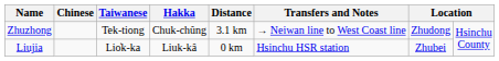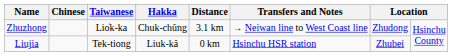 <table class=wikitable style="text-align:center">
 <tr>
 <th>Name</th>
 <th>Chinese</th>
 <th><a href='#'>Taiwanese</a></th>
 <th><a href='#'>Hakka</a></th>
 <th>Distance</th>
 <th>Transfers and Notes</th>
 <th colspan=2>Location</th>
 </tr>
 <tr>
 <td><a href='#'>Zhuzhong</a></td>
 <td></td>
-<td>Tek-tiong</td>
+<td>Lio̍k-ka</td>
 <td>Chuk-chûng</td>
 <td>3.1 km</td>
 <td align=left>→  <a href='#'>Neiwan line</a> to <a href='#'>West Coast line</a></td>
 <td><a href='#'>Zhudong</a></td>
 <td rowspan=2><a href='#'>Hsinchu<br>County</a></td>
 </tr>
 <tr>
 <td><a href='#'>Liujia</a></td>
 <td></td>
-<td>Lio̍k-ka</td>
+<td>Tek-tiong</td>
 <td>Liuk-kâ</td>
 <td>0 km</td>
 <td align=left>  <a href='#'>Hsinchu HSR station</a></td>
 <td><a href='#'>Zhubei</a></td>
 </tr>
 </table>
